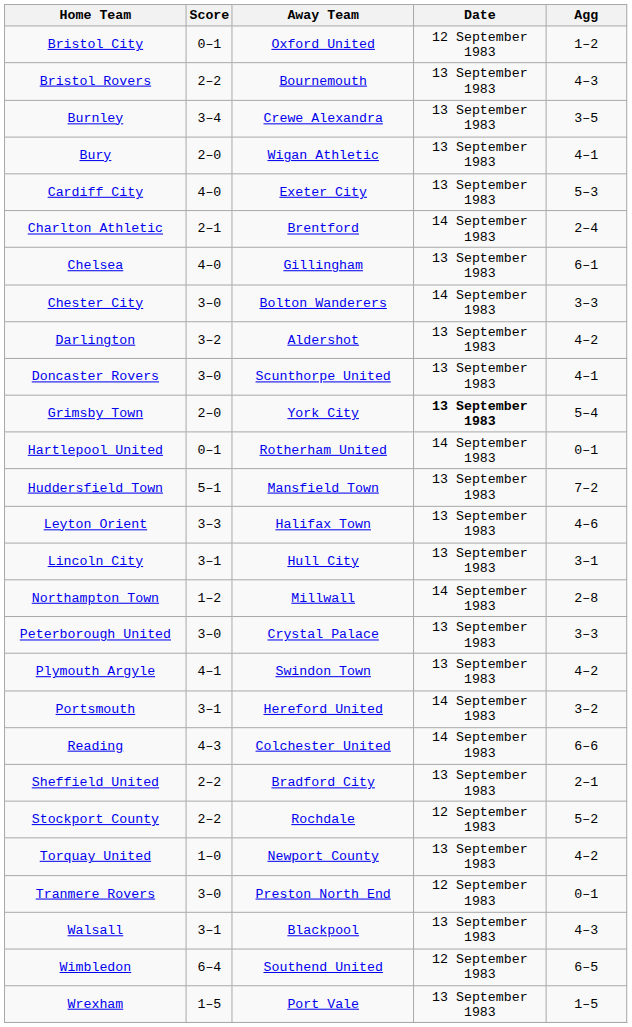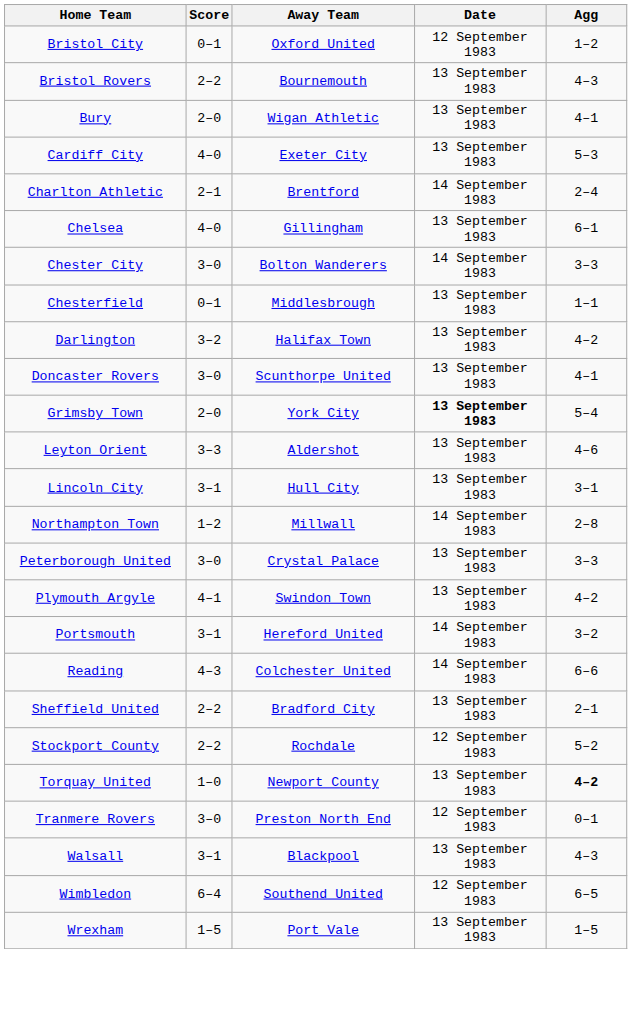 <table class="wikitable" style="text-align:center;">
 <tr>
 <th width=175>Home Team</th>
 <th width=20>Score</th>
 <th width=175>Away Team</th>
 <th width=125>Date</th>
 <th width= 75>Agg</th>
 </tr>
 <tr>
 <td><a href='#'>Bristol City</a></td>
 <td>0–1</td>
 <td><a href='#'>Oxford United</a></td>
 <td>12 September 1983</td>
 <td>1–2</td>
 </tr>
 <tr>
 <td><a href='#'>Bristol Rovers</a></td>
 <td>2–2</td>
 <td><a href='#'>Bournemouth</a></td>
 <td>13 September 1983</td>
 <td>4–3</td>
-</tr>
-<tr>
-<td><a href='#'>Burnley</a></td>
-<td>3–4</td>
-<td><a href='#'>Crewe Alexandra</a></td>
-<td>13 September 1983</td>
-<td>3–5</td>
 </tr>
 <tr>
 <td><a href='#'>Bury</a></td>
 <td>2–0</td>
 <td><a href='#'>Wigan Athletic</a></td>
 <td>13 September 1983</td>
 <td>4–1</td>
 </tr>
 <tr>
 <td><a href='#'>Cardiff City</a></td>
 <td>4–0</td>
 <td><a href='#'>Exeter City</a></td>
 <td>13 September 1983</td>
 <td>5–3</td>
 </tr>
 <tr>
 <td><a href='#'>Charlton Athletic</a></td>
 <td>2–1</td>
 <td><a href='#'>Brentford</a></td>
 <td>14 September 1983</td>
 <td>2–4</td>
 </tr>
 <tr>
 <td><a href='#'>Chelsea</a></td>
 <td>4–0</td>
 <td><a href='#'>Gillingham</a></td>
 <td>13 September 1983</td>
 <td>6–1</td>
 </tr>
 <tr>
 <td><a href='#'>Chester City</a></td>
 <td>3–0</td>
 <td><a href='#'>Bolton Wanderers</a></td>
 <td>14 September 1983</td>
 <td>3–3</td>
 </tr>
 <tr>
+<td><a href='#'>Chesterfield</a></td>
+<td>0–1</td>
+<td><a href='#'>Middlesbrough</a></td>
+<td>13 September 1983</td>
+<td>1–1</td>
+</tr>
+<tr>
 <td><a href='#'>Darlington</a></td>
 <td>3–2</td>
-<td><a href='#'>Aldershot</a></td>
+<td><a href='#'>Halifax Town</a></td>
 <td>13 September 1983</td>
 <td>4–2</td>
 </tr>
 <tr>
 <td><a href='#'>Doncaster Rovers</a></td>
 <td>3–0</td>
 <td><a href='#'>Scunthorpe United</a></td>
 <td>13 September 1983</td>
 <td>4–1</td>
 </tr>
 <tr>
 <td><a href='#'>Grimsby Town</a></td>
 <td>2–0</td>
 <td><a href='#'>York City</a></td>
 <td><strong>13 September 1983</strong></td>
 <td>5–4</td>
 </tr>
 <tr>
-<td><a href='#'>Hartlepool United</a></td>
-<td>0–1</td>
-<td><a href='#'>Rotherham United</a></td>
-<td>14 September 1983</td>
-<td>0–1</td>
-</tr>
-<tr>
-<td><a href='#'>Huddersfield Town</a></td>
-<td>5–1</td>
-<td><a href='#'>Mansfield Town</a></td>
-<td>13 September 1983</td>
-<td>7–2</td>
-</tr>
-<tr>
 <td><a href='#'>Leyton Orient</a></td>
 <td>3–3</td>
-<td><a href='#'>Halifax Town</a></td>
+<td><a href='#'>Aldershot</a></td>
 <td>13 September 1983</td>
 <td>4–6</td>
 </tr>
 <tr>
 <td><a href='#'>Lincoln City</a></td>
 <td>3–1</td>
 <td><a href='#'>Hull City</a></td>
 <td>13 September 1983</td>
 <td>3–1</td>
 </tr>
 <tr>
 <td><a href='#'>Northampton Town</a></td>
 <td>1–2</td>
 <td><a href='#'>Millwall</a></td>
 <td>14 September 1983</td>
 <td>2–8</td>
 </tr>
 <tr>
 <td><a href='#'>Peterborough United</a></td>
 <td>3–0</td>
 <td><a href='#'>Crystal Palace</a></td>
 <td>13 September 1983</td>
 <td>3–3</td>
 </tr>
 <tr>
 <td><a href='#'>Plymouth Argyle</a></td>
 <td>4–1</td>
 <td><a href='#'>Swindon Town</a></td>
 <td>13 September 1983</td>
 <td>4–2</td>
 </tr>
 <tr>
 <td><a href='#'>Portsmouth</a></td>
 <td>3–1</td>
 <td><a href='#'>Hereford United</a></td>
 <td>14 September 1983</td>
 <td>3–2</td>
 </tr>
 <tr>
 <td><a href='#'>Reading</a></td>
 <td>4–3</td>
 <td><a href='#'>Colchester United</a></td>
 <td>14 September 1983</td>
 <td>6–6</td>
 </tr>
 <tr>
 <td><a href='#'>Sheffield United</a></td>
 <td>2–2</td>
 <td><a href='#'>Bradford City</a></td>
 <td>13 September 1983</td>
 <td>2–1</td>
 </tr>
 <tr>
 <td><a href='#'>Stockport County</a></td>
 <td>2–2</td>
 <td><a href='#'>Rochdale</a></td>
 <td>12 September 1983</td>
 <td>5–2</td>
 </tr>
 <tr>
 <td><a href='#'>Torquay United</a></td>
 <td>1–0</td>
 <td><a href='#'>Newport County</a></td>
 <td>13 September 1983</td>
-<td>4–2</td>
+<td><strong>4–2</strong></td>
 </tr>
 <tr>
 <td><a href='#'>Tranmere Rovers</a></td>
 <td>3–0</td>
 <td><a href='#'>Preston North End</a></td>
 <td>12 September 1983</td>
 <td>0–1</td>
 </tr>
 <tr>
 <td><a href='#'>Walsall</a></td>
 <td>3–1</td>
 <td><a href='#'>Blackpool</a></td>
 <td>13 September 1983</td>
 <td>4–3</td>
 </tr>
 <tr>
 <td><a href='#'>Wimbledon</a></td>
 <td>6–4</td>
 <td><a href='#'>Southend United</a></td>
 <td>12 September 1983</td>
 <td>6–5</td>
 </tr>
 <tr>
 <td><a href='#'>Wrexham</a></td>
 <td>1–5</td>
 <td><a href='#'>Port Vale</a></td>
 <td>13 September 1983</td>
 <td>1–5</td>
 </tr>
 <tr>
 </tr>
 </table>
